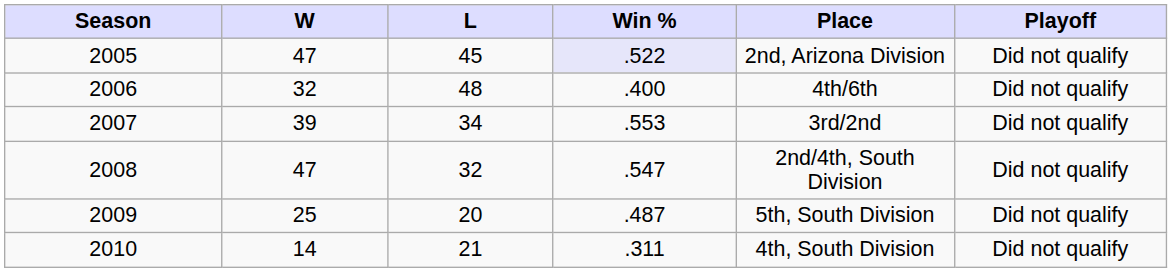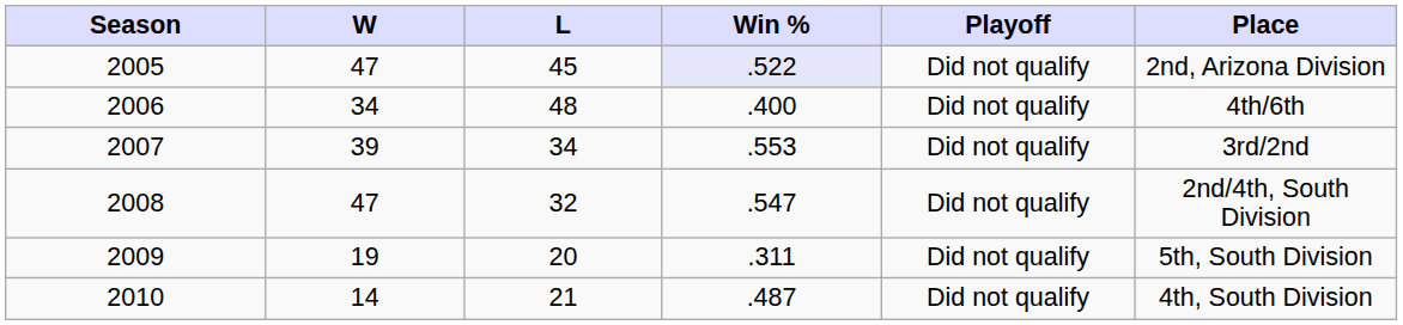 <table class="wikitable">
 <tr>
 <th style="background:#ddf; width:3%;">Season</th>
 <th style="background:#ddf; width:3%;">W</th>
 <th style="background:#ddf; width:3%;">L</th>
 <th style="background:#ddf; width:3%;">Win %</th>
+<th style="background:#ddf; width:3%;">Playoff</th>
 <th style="background:#ddf; width:3%;">Place</th>
-<th style="background:#ddf; width:3%;">Playoff</th>
 </tr>
 <tr>
 <td align=center>2005</td>
 <td align=center>47</td>
 <td align=center>45</td>
 <td align=center style="background: lavender;">.522</td>
+<td align=center>Did not qualify</td>
 <td align=center>2nd, Arizona Division</td>
-<td align=center>Did not qualify</td>
 </tr>
 <tr>
 <td align=center>2006</td>
-<td align=center>32</td>
+<td align=center>34</td>
 <td align=center>48</td>
 <td align=center>.400</td>
+<td align=center>Did not qualify</td>
 <td align=center>4th/6th</td>
-<td align=center>Did not qualify</td>
 </tr>
 <tr>
 <td align=center>2007</td>
 <td align=center>39</td>
 <td align=center>34</td>
 <td align=center>.553</td>
+<td align=center>Did not qualify</td>
 <td align=center>3rd/2nd</td>
-<td align=center>Did not qualify</td>
 </tr>
 <tr>
 <td align=center>2008</td>
 <td align=center>47</td>
 <td align=center>32</td>
 <td align=center>.547</td>
+<td align=center>Did not qualify</td>
 <td align=center>2nd/4th, South Division</td>
-<td align=center>Did not qualify</td>
 </tr>
 <tr>
 <td align=center>2009</td>
-<td align=center>25</td>
+<td align=center>19</td>
 <td align=center>20</td>
-<td align=center>.487</td>
+<td align=center>.311</td>
+<td align=center>Did not qualify</td>
 <td align=center>5th, South Division</td>
-<td align=center>Did not qualify</td>
 </tr>
 <tr>
 <td align=center>2010</td>
 <td align=center>14</td>
 <td align=center>21</td>
-<td align=center>.311</td>
+<td align=center>.487</td>
+<td align=center>Did not qualify</td>
 <td align=center>4th, South Division</td>
-<td align=center>Did not qualify</td>
 </tr>
 </table>
